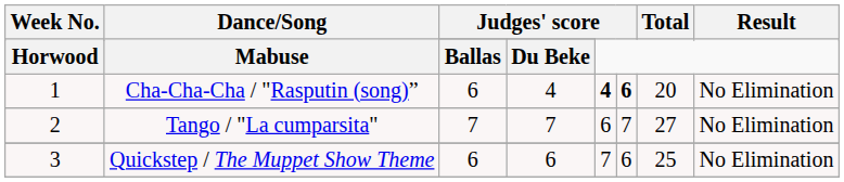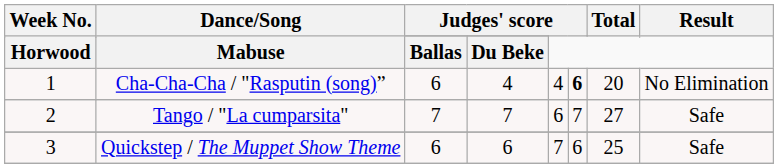 <table class="wikitable sortable" style="margin:auto; text-align:center;">
 <tr>
 <th rowspan="2" align="Center"><strong>Week No.</strong></th>
 <th rowspan="2" align="Center"><strong>Dance/Song</strong></th>
 <th colspan="4" align="Center"><strong>Judges' score</strong></th>
 <th rowspan="2" align="Center"><strong>Total</strong></th>
 <th rowspan="2" align="Center"><strong>Result</strong></th>
 </tr>
 <tr>
 </tr>
 <tr>
 <th style= width="10%" align="center">Horwood</th>
 <th style= width="10%" align="center">Mabuse</th>
 <th style= width="10%" align="center">Ballas</th>
 <th style= width="10%" align="center">Du Beke</th>
 </tr>
 <tr>
 <td style="text-align:center; background:#faf6f6;">1</td>
 <td style="text-align:center; background:#faf6f6;"><a href='#'>Cha-Cha-Cha</a> / "<a href='#'>Rasputin (song)</a>”</td>
 <td style="text-align:center; background:#faf6f6;">6</td>
 <td style="text-align:center; background:#faf6f6;">4</td>
-<td style="text-align:center; background:#faf6f6;"><strong>4</strong></td>
+<td style="text-align:center; background:#faf6f6;">4</td>
 <td style="text-align:center; background:#faf6f6;"><strong>6</strong></td>
 <td style="text-align:center; background:#faf6f6;">20</td>
 <td style="text-align:center; background:#faf6f6;">No Elimination</td>
 </tr>
 <tr>
 </tr>
 <tr>
 <td style="text-align:center; background:#faf6f6;">2</td>
 <td style="text-align:center; background:#faf6f6;"><a href='#'>Tango</a> / "<a href='#'>La cumparsita</a>"</td>
 <td style="text-align:center; background:#faf6f6;">7</td>
 <td style="text-align:center; background:#faf6f6;">7</td>
 <td style="text-align:center; background:#faf6f6;">6</td>
 <td style="text-align:center; background:#faf6f6;">7</td>
 <td style="text-align:center; background:#faf6f6;">27</td>
-<td style="text-align:center; background:#faf6f6;">No Elimination</td>
+<td style="text-align:center; background:#faf6f6;">Safe</td>
 </tr>
 <tr>
 </tr>
 <tr>
 <td style="text-align:center; background:#faf6f6;">3</td>
 <td style="text-align:center; background:#faf6f6;"><a href='#'>Quickstep</a> / <em><a href='#'>The Muppet Show Theme</a></em></td>
 <td style="text-align:center; background:#faf6f6;">6</td>
 <td style="text-align:center; background:#faf6f6;">6</td>
 <td style="text-align:center; background:#faf6f6;">7</td>
 <td style="text-align:center; background:#faf6f6;">6</td>
 <td style="text-align:center; background:#faf6f6;">25</td>
-<td style="text-align:center; background:#faf6f6;">No Elimination</td>
+<td style="text-align:center; background:#faf6f6;">Safe</td>
 </tr>
 <tr>
 </tr>
 <tr>
 </tr>
 </table>
